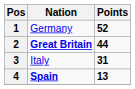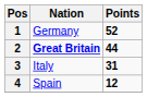 <table class="wikitable" style="font-size:85%">
 <tr>
 <th>Pos</th>
 <th>Nation</th>
 <th>Points</th>
 </tr>
 <tr>
 <th>1</th>
 <td> <a href='#'>Germany</a></td>
 <td><strong>52</strong></td>
 </tr>
 <tr>
 <th>2</th>
 <td><strong> <a href='#'>Great Britain</a></strong></td>
 <td><strong>44</strong></td>
 </tr>
 <tr>
 <th>3</th>
 <td> <a href='#'>Italy</a></td>
 <td><strong>31</strong></td>
 </tr>
 <tr>
 <th>4</th>
-<td><strong> <a href='#'>Spain</a></strong></td>
-<td><strong>13</strong></td>
+<td> <a href='#'>Spain</a></td>
+<td><strong>12</strong></td>
 </tr>
 <tr>
 </tr>
 </table>
